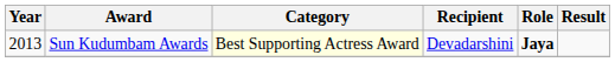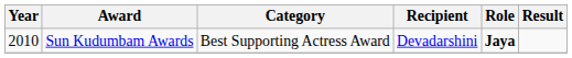 <table class="wikitable">
 <tr>
 <th>Year</th>
 <th>Award</th>
 <th>Category</th>
 <th>Recipient</th>
 <th>Role</th>
 <th>Result</th>
 </tr>
 <tr>
-<td rowspan="1">2013</td>
+<td rowspan="1">2010</td>
 <td rowspan="1"><a href='#'>Sun Kudumbam Awards</a></td>
-<td style="background: lightyellow;">Best Supporting Actress Award</td>
+<td>Best Supporting Actress Award</td>
 <td><a href='#'>Devadarshini</a></td>
 <td><strong>Jaya</strong></td>
 <td></td>
 </tr>
 <tr>
 </tr>
 </table>
